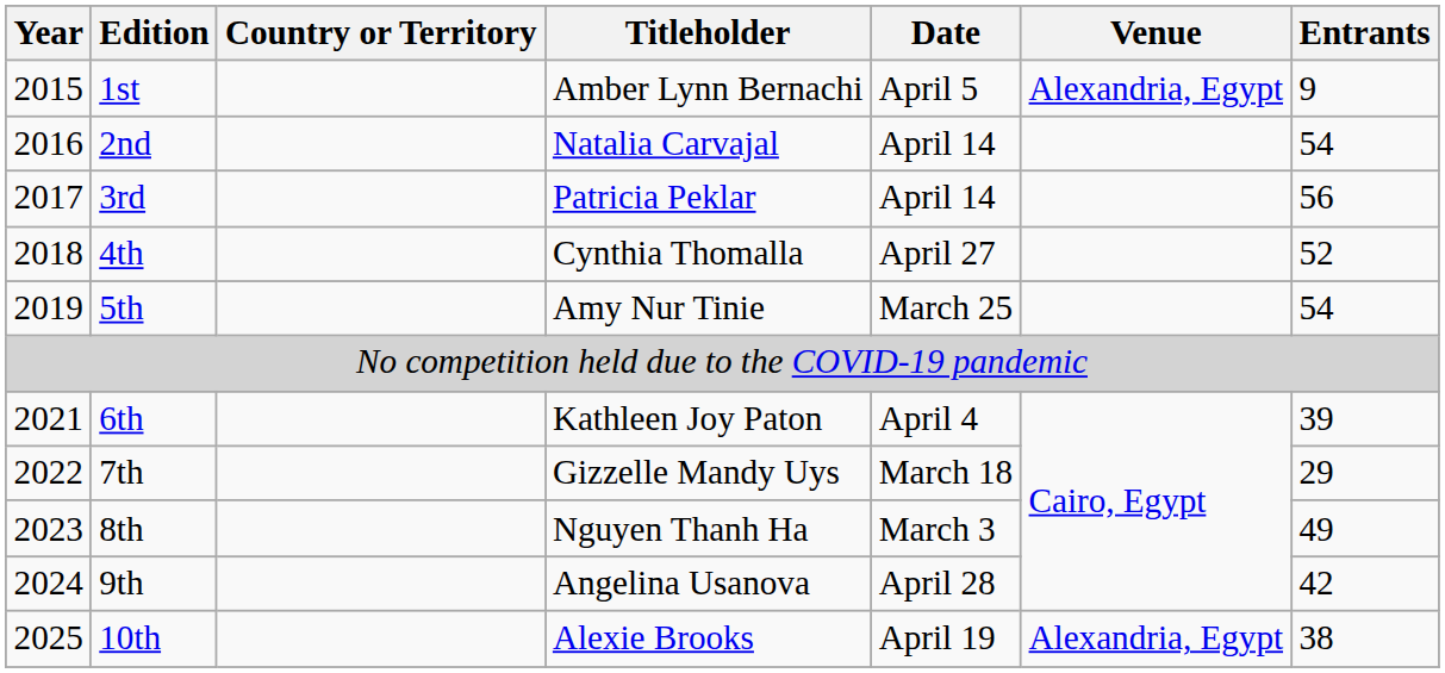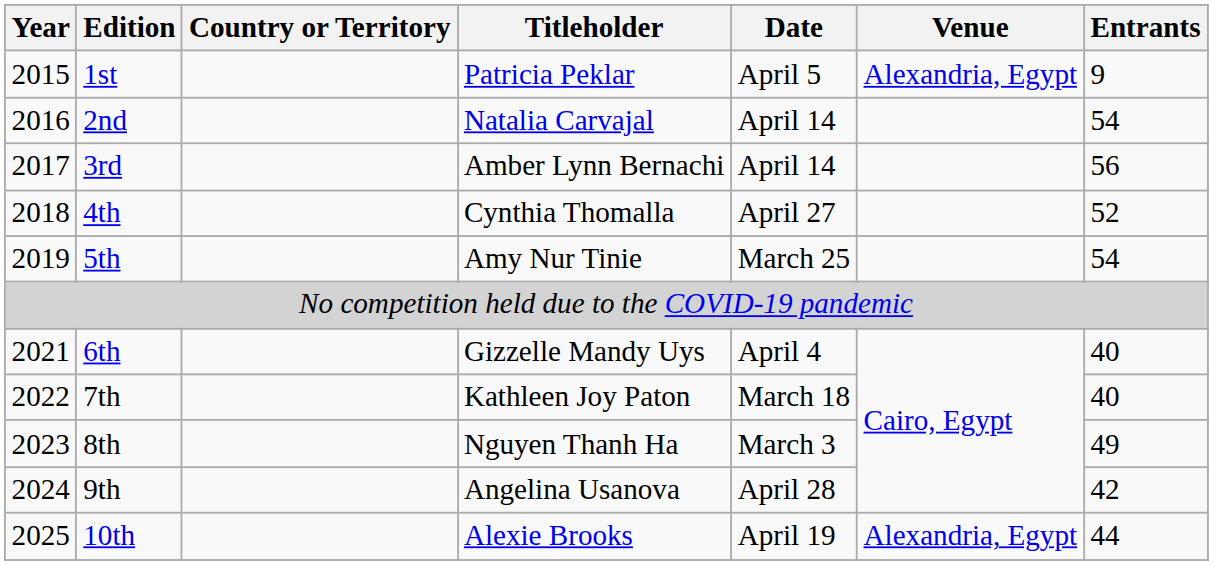 <table class="wikitable sortable">
 <tr>
 <th>Year</th>
 <th>Edition</th>
 <th>Country or Territory</th>
 <th>Titleholder</th>
 <th>Date</th>
 <th>Venue</th>
 <th>Entrants</th>
 </tr>
 <tr>
 <td>2015</td>
 <td><a href='#'>1st</a></td>
 <td></td>
-<td>Amber Lynn Bernachi</td>
+<td><a href='#'>Patricia Peklar</a></td>
 <td>April 5</td>
 <td><a href='#'>Alexandria, Egypt</a></td>
 <td>9</td>
 </tr>
 <tr>
 <td>2016</td>
 <td><a href='#'>2nd</a></td>
 <td></td>
 <td><a href='#'>Natalia Carvajal</a></td>
 <td>April 14</td>
 <td></td>
 <td>54</td>
 </tr>
 <tr>
 <td>2017</td>
 <td><a href='#'>3rd</a></td>
 <td></td>
-<td><a href='#'>Patricia Peklar</a></td>
+<td>Amber Lynn Bernachi</td>
 <td>April 14</td>
 <td></td>
 <td>56</td>
 </tr>
 <tr>
 <td>2018</td>
 <td><a href='#'>4th</a></td>
 <td></td>
 <td>Cynthia Thomalla</td>
 <td>April 27</td>
 <td></td>
 <td>52</td>
 </tr>
 <tr>
 <td>2019</td>
 <td><a href='#'>5th</a></td>
 <td></td>
 <td>Amy Nur Tinie</td>
 <td>March 25</td>
 <td></td>
 <td>54</td>
 </tr>
 <tr>
 <td colspan="7" bgcolor="lightgray" align="center"><em>No competition held due to the <a href='#'>COVID-19 pandemic</a></em></td>
 </tr>
 <tr>
 <td>2021</td>
 <td><a href='#'>6th</a></td>
 <td></td>
-<td>Kathleen Joy Paton</td>
+<td>Gizzelle Mandy Uys</td>
 <td>April 4</td>
 <td rowspan="4"><a href='#'>Cairo, Egypt</a></td>
-<td>39</td>
+<td>40</td>
 </tr>
 <tr>
 <td>2022</td>
 <td>7th</td>
 <td></td>
-<td>Gizzelle Mandy Uys</td>
+<td>Kathleen Joy Paton</td>
 <td>March 18</td>
-<td>29</td>
+<td>40</td>
 </tr>
 <tr>
 <td>2023</td>
 <td>8th</td>
 <td></td>
 <td>Nguyen Thanh Ha</td>
 <td>March 3</td>
 <td>49</td>
 </tr>
 <tr>
 <td>2024</td>
 <td>9th</td>
 <td></td>
 <td>Angelina Usanova</td>
 <td>April 28</td>
 <td>42</td>
 </tr>
 <tr>
 <td>2025</td>
 <td><a href='#'>10th</a></td>
 <td></td>
 <td><a href='#'>Alexie Brooks</a></td>
 <td>April 19</td>
 <td><a href='#'>Alexandria, Egypt</a></td>
-<td>38</td>
+<td>44</td>
 </tr>
 </table>
